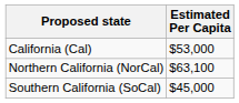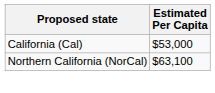 <table class="wikitable" align=right>
 <tr>
 <th>Proposed state</th>
 <th>Estimated <br> Per Capita</th>
 </tr>
 <tr>
 <td>California (Cal)</td>
 <td>$53,000</td>
 </tr>
 <tr>
 <td>Northern California (NorCal)</td>
 <td>$63,100</td>
 </tr>
-<tr>
-<td>Southern California (SoCal)</td>
-<td>$45,000</td>
-</tr>
 </table>
